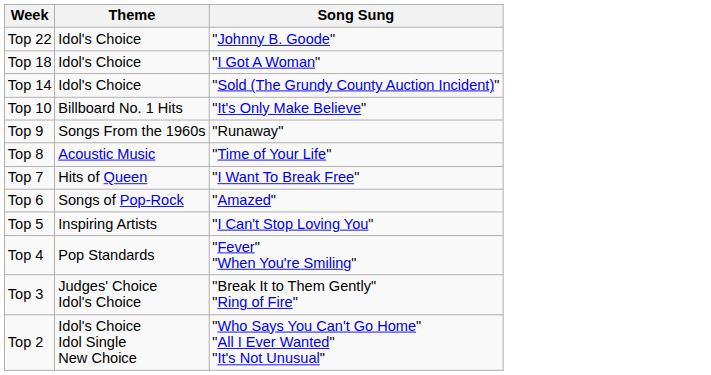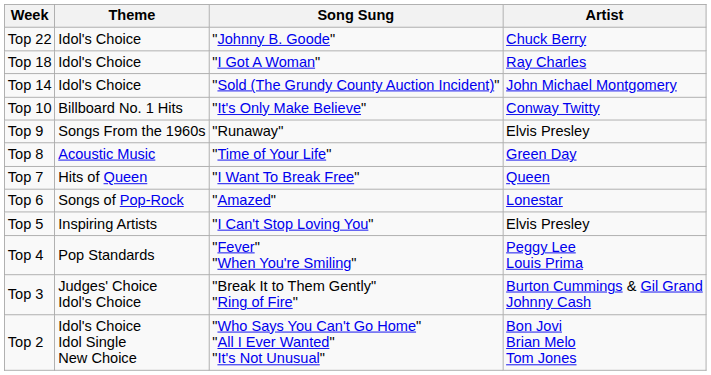 <table class="wikitable">
 <tr>
 <th>Week</th>
 <th>Theme</th>
 <th>Song Sung</th>
+<th>Artist</th>
 </tr>
 <tr>
 <td>Top 22</td>
 <td>Idol's Choice</td>
 <td>"<a href='#'>Johnny B. Goode</a>"</td>
+<td><a href='#'>Chuck Berry</a></td>
 </tr>
 <tr>
 <td>Top 18</td>
 <td>Idol's Choice</td>
 <td>"<a href='#'>I Got A Woman</a>"</td>
+<td><a href='#'>Ray Charles</a></td>
 </tr>
 <tr>
 <td>Top 14</td>
 <td>Idol's Choice</td>
 <td>"<a href='#'>Sold (The Grundy County Auction Incident)</a>"</td>
+<td><a href='#'>John Michael Montgomery</a></td>
 </tr>
 <tr>
 <td>Top 10</td>
 <td>Billboard No. 1 Hits</td>
 <td>"<a href='#'>It's Only Make Believe</a>"</td>
+<td><a href='#'>Conway Twitty</a></td>
 </tr>
 <tr>
 <td>Top 9</td>
 <td>Songs From the 1960s</td>
 <td>"Runaway"</td>
+<td>Elvis Presley</td>
 </tr>
 <tr>
 <td>Top 8</td>
 <td><a href='#'>Acoustic Music</a></td>
 <td>"<a href='#'>Time of Your Life</a>"</td>
+<td><a href='#'>Green Day</a></td>
 </tr>
 <tr>
 <td>Top 7</td>
 <td>Hits of <a href='#'>Queen</a></td>
 <td>"<a href='#'>I Want To Break Free</a>"</td>
+<td><a href='#'>Queen</a></td>
 </tr>
 <tr>
 <td>Top 6</td>
 <td>Songs of <a href='#'>Pop-Rock</a></td>
 <td>"<a href='#'>Amazed</a>"</td>
+<td><a href='#'>Lonestar</a></td>
 </tr>
 <tr>
 <td>Top 5</td>
 <td>Inspiring Artists</td>
 <td>"<a href='#'>I Can't Stop Loving You</a>"</td>
+<td>Elvis Presley</td>
 </tr>
 <tr>
 <td>Top 4</td>
 <td>Pop Standards</td>
 <td>"<a href='#'>Fever</a>"<br>"<a href='#'>When You're Smiling</a>"</td>
+<td><a href='#'>Peggy Lee</a><br><a href='#'>Louis Prima</a></td>
 </tr>
 <tr>
 <td>Top 3</td>
 <td>Judges' Choice<br>Idol's Choice</td>
 <td>"Break It to Them Gently"<br>"<a href='#'>Ring of Fire</a>"</td>
+<td><a href='#'>Burton Cummings</a> & <a href='#'>Gil Grand</a><br><a href='#'>Johnny Cash</a></td>
 </tr>
 <tr>
 <td>Top 2</td>
 <td>Idol's Choice<br>Idol Single<br>New Choice</td>
 <td>"<a href='#'>Who Says You Can't Go Home</a>"<br>"<a href='#'>All I Ever Wanted</a>"<br>"<a href='#'>It's Not Unusual</a>"</td>
+<td><a href='#'>Bon Jovi</a><br><a href='#'>Brian Melo</a><br><a href='#'>Tom Jones</a></td>
 </tr>
 </table>
